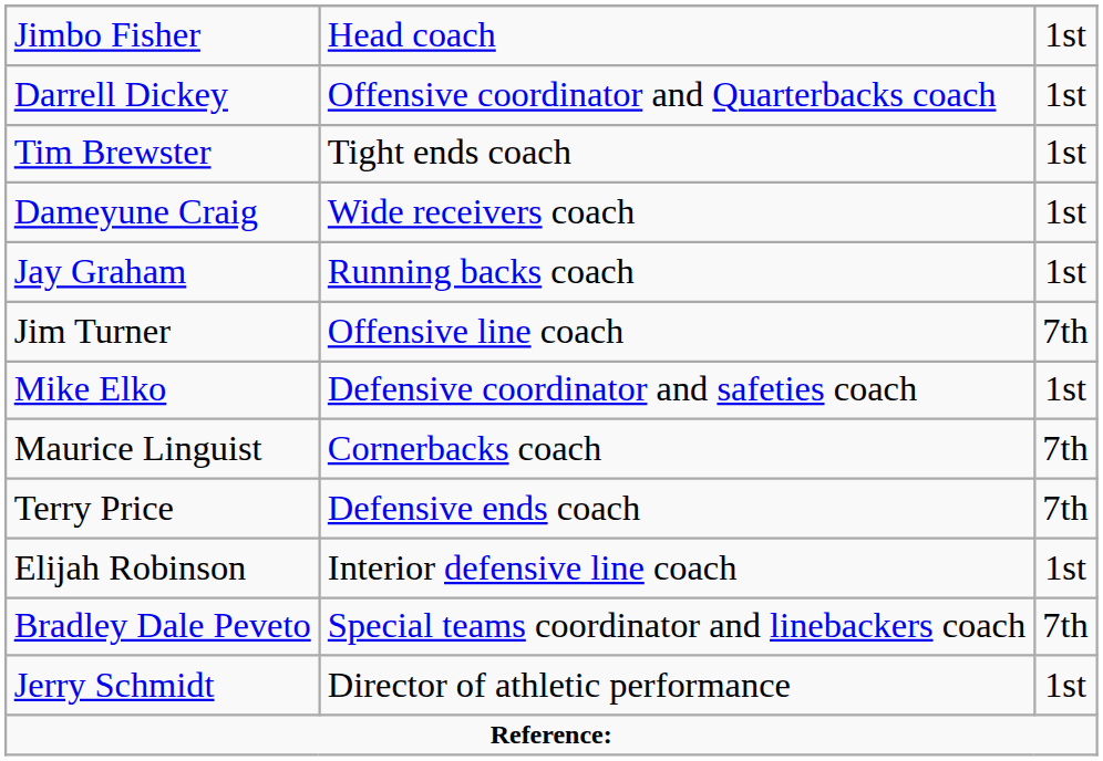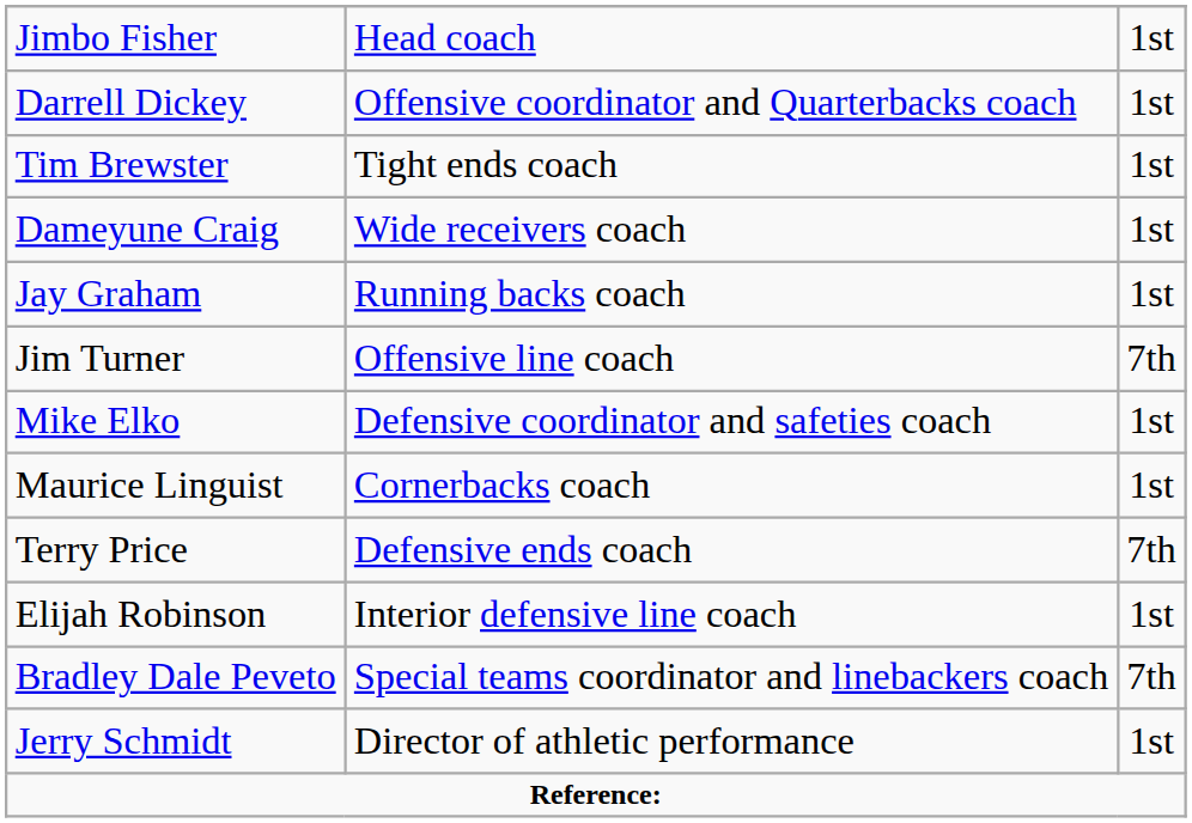 <table class="wikitable" style="font-size:90%;">
 <tr>
 </tr>
 <tr>
 <td><a href='#'>Jimbo Fisher</a></td>
 <td><a href='#'>Head coach</a></td>
 <td align=center>1st</td>
 </tr>
 <tr>
 <td><a href='#'>Darrell Dickey</a></td>
 <td><a href='#'>Offensive coordinator</a> and <a href='#'>Quarterbacks coach</a></td>
 <td align="center">1st</td>
 </tr>
 <tr>
 <td><a href='#'>Tim Brewster</a></td>
 <td>Tight ends coach</td>
 <td align="center">1st</td>
 </tr>
 <tr>
 <td><a href='#'>Dameyune Craig</a></td>
 <td><a href='#'>Wide receivers</a> coach</td>
 <td align="center">1st</td>
 </tr>
 <tr>
 <td><a href='#'>Jay Graham</a></td>
 <td><a href='#'>Running backs</a> coach</td>
 <td align="center">1st</td>
 </tr>
 <tr>
 <td>Jim Turner</td>
 <td><a href='#'>Offensive line</a> coach</td>
 <td align="center">7th</td>
 </tr>
 <tr>
 <td><a href='#'>Mike Elko</a></td>
 <td><a href='#'>Defensive coordinator</a> and <a href='#'>safeties</a> coach</td>
 <td align="center">1st</td>
 </tr>
 <tr>
 <td>Maurice Linguist</td>
 <td><a href='#'>Cornerbacks</a> coach</td>
-<td align="center">7th</td>
+<td align="center">1st</td>
 </tr>
 <tr>
 <td>Terry Price</td>
 <td><a href='#'>Defensive ends</a> coach</td>
 <td align="center">7th</td>
 </tr>
 <tr>
 <td>Elijah Robinson</td>
 <td>Interior <a href='#'>defensive line</a> coach</td>
 <td align="center">1st</td>
 </tr>
 <tr>
 <td><a href='#'>Bradley Dale Peveto</a></td>
 <td><a href='#'>Special teams</a> coordinator and <a href='#'>linebackers</a> coach</td>
 <td align="center">7th</td>
 </tr>
 <tr>
 <td><a href='#'>Jerry Schmidt</a></td>
 <td>Director of athletic performance</td>
 <td align="center">1st</td>
 </tr>
 <tr>
 <td colspan="4"  style="font-size:8pt; text-align:center;"><strong>Reference:</strong></td>
 </tr>
 </table>
